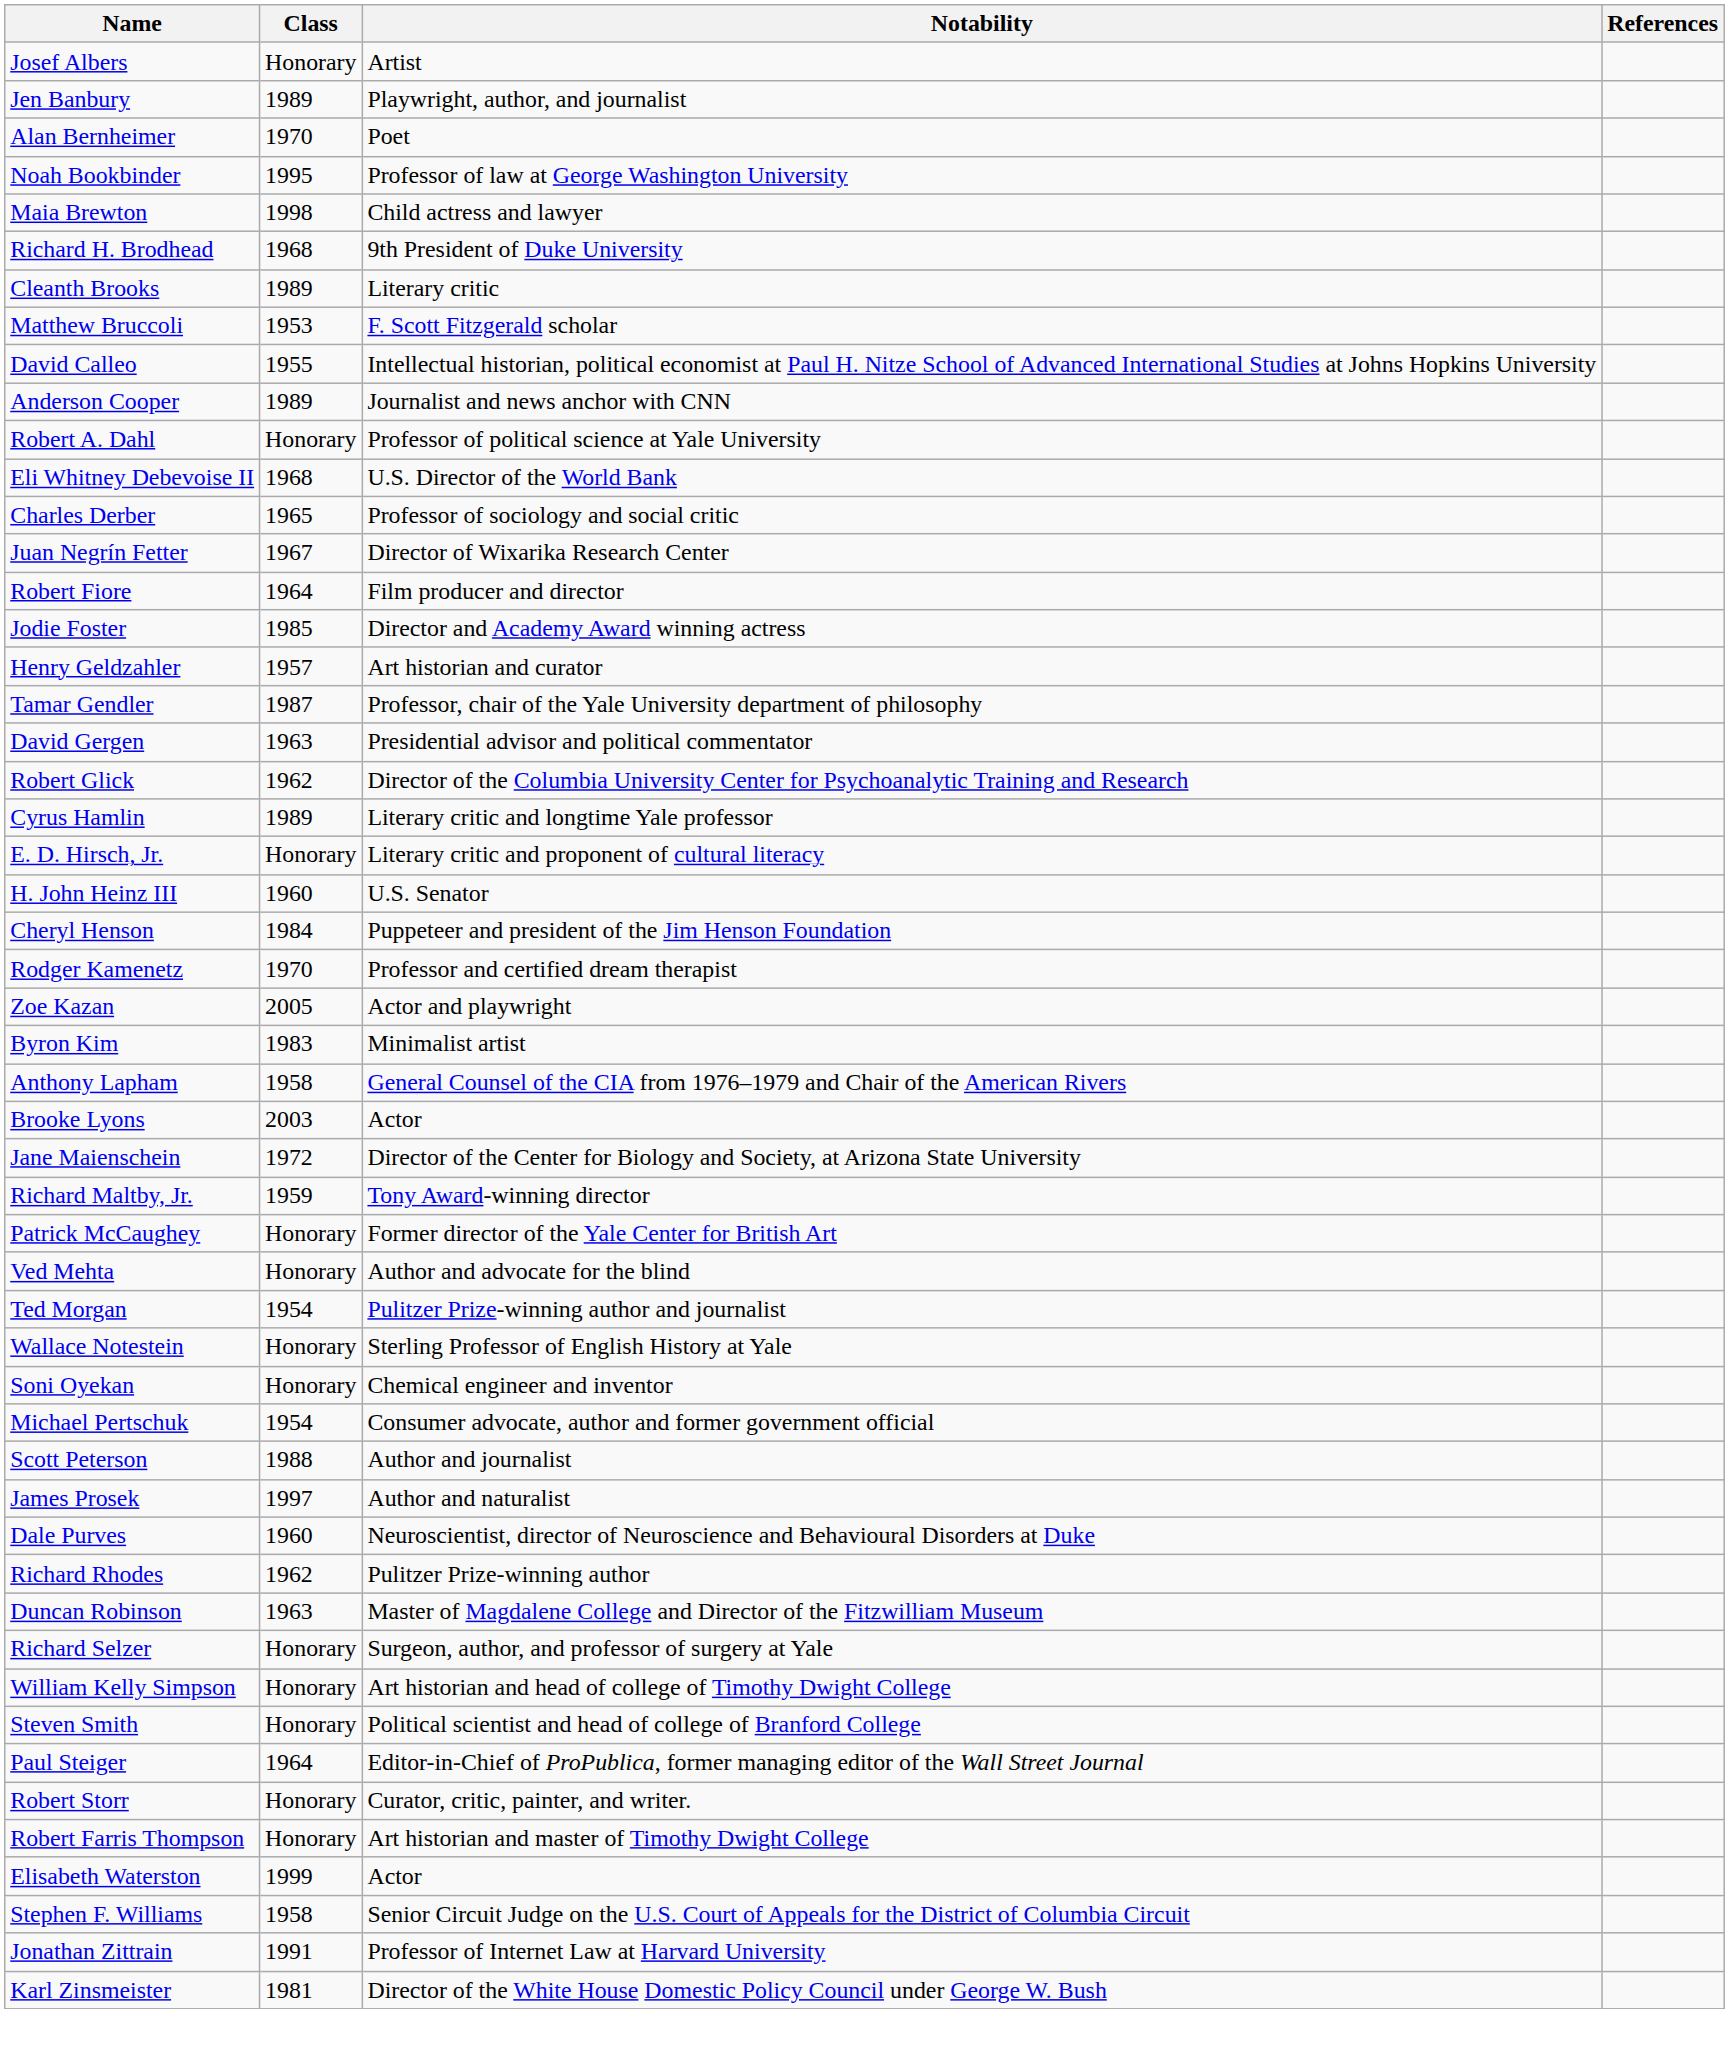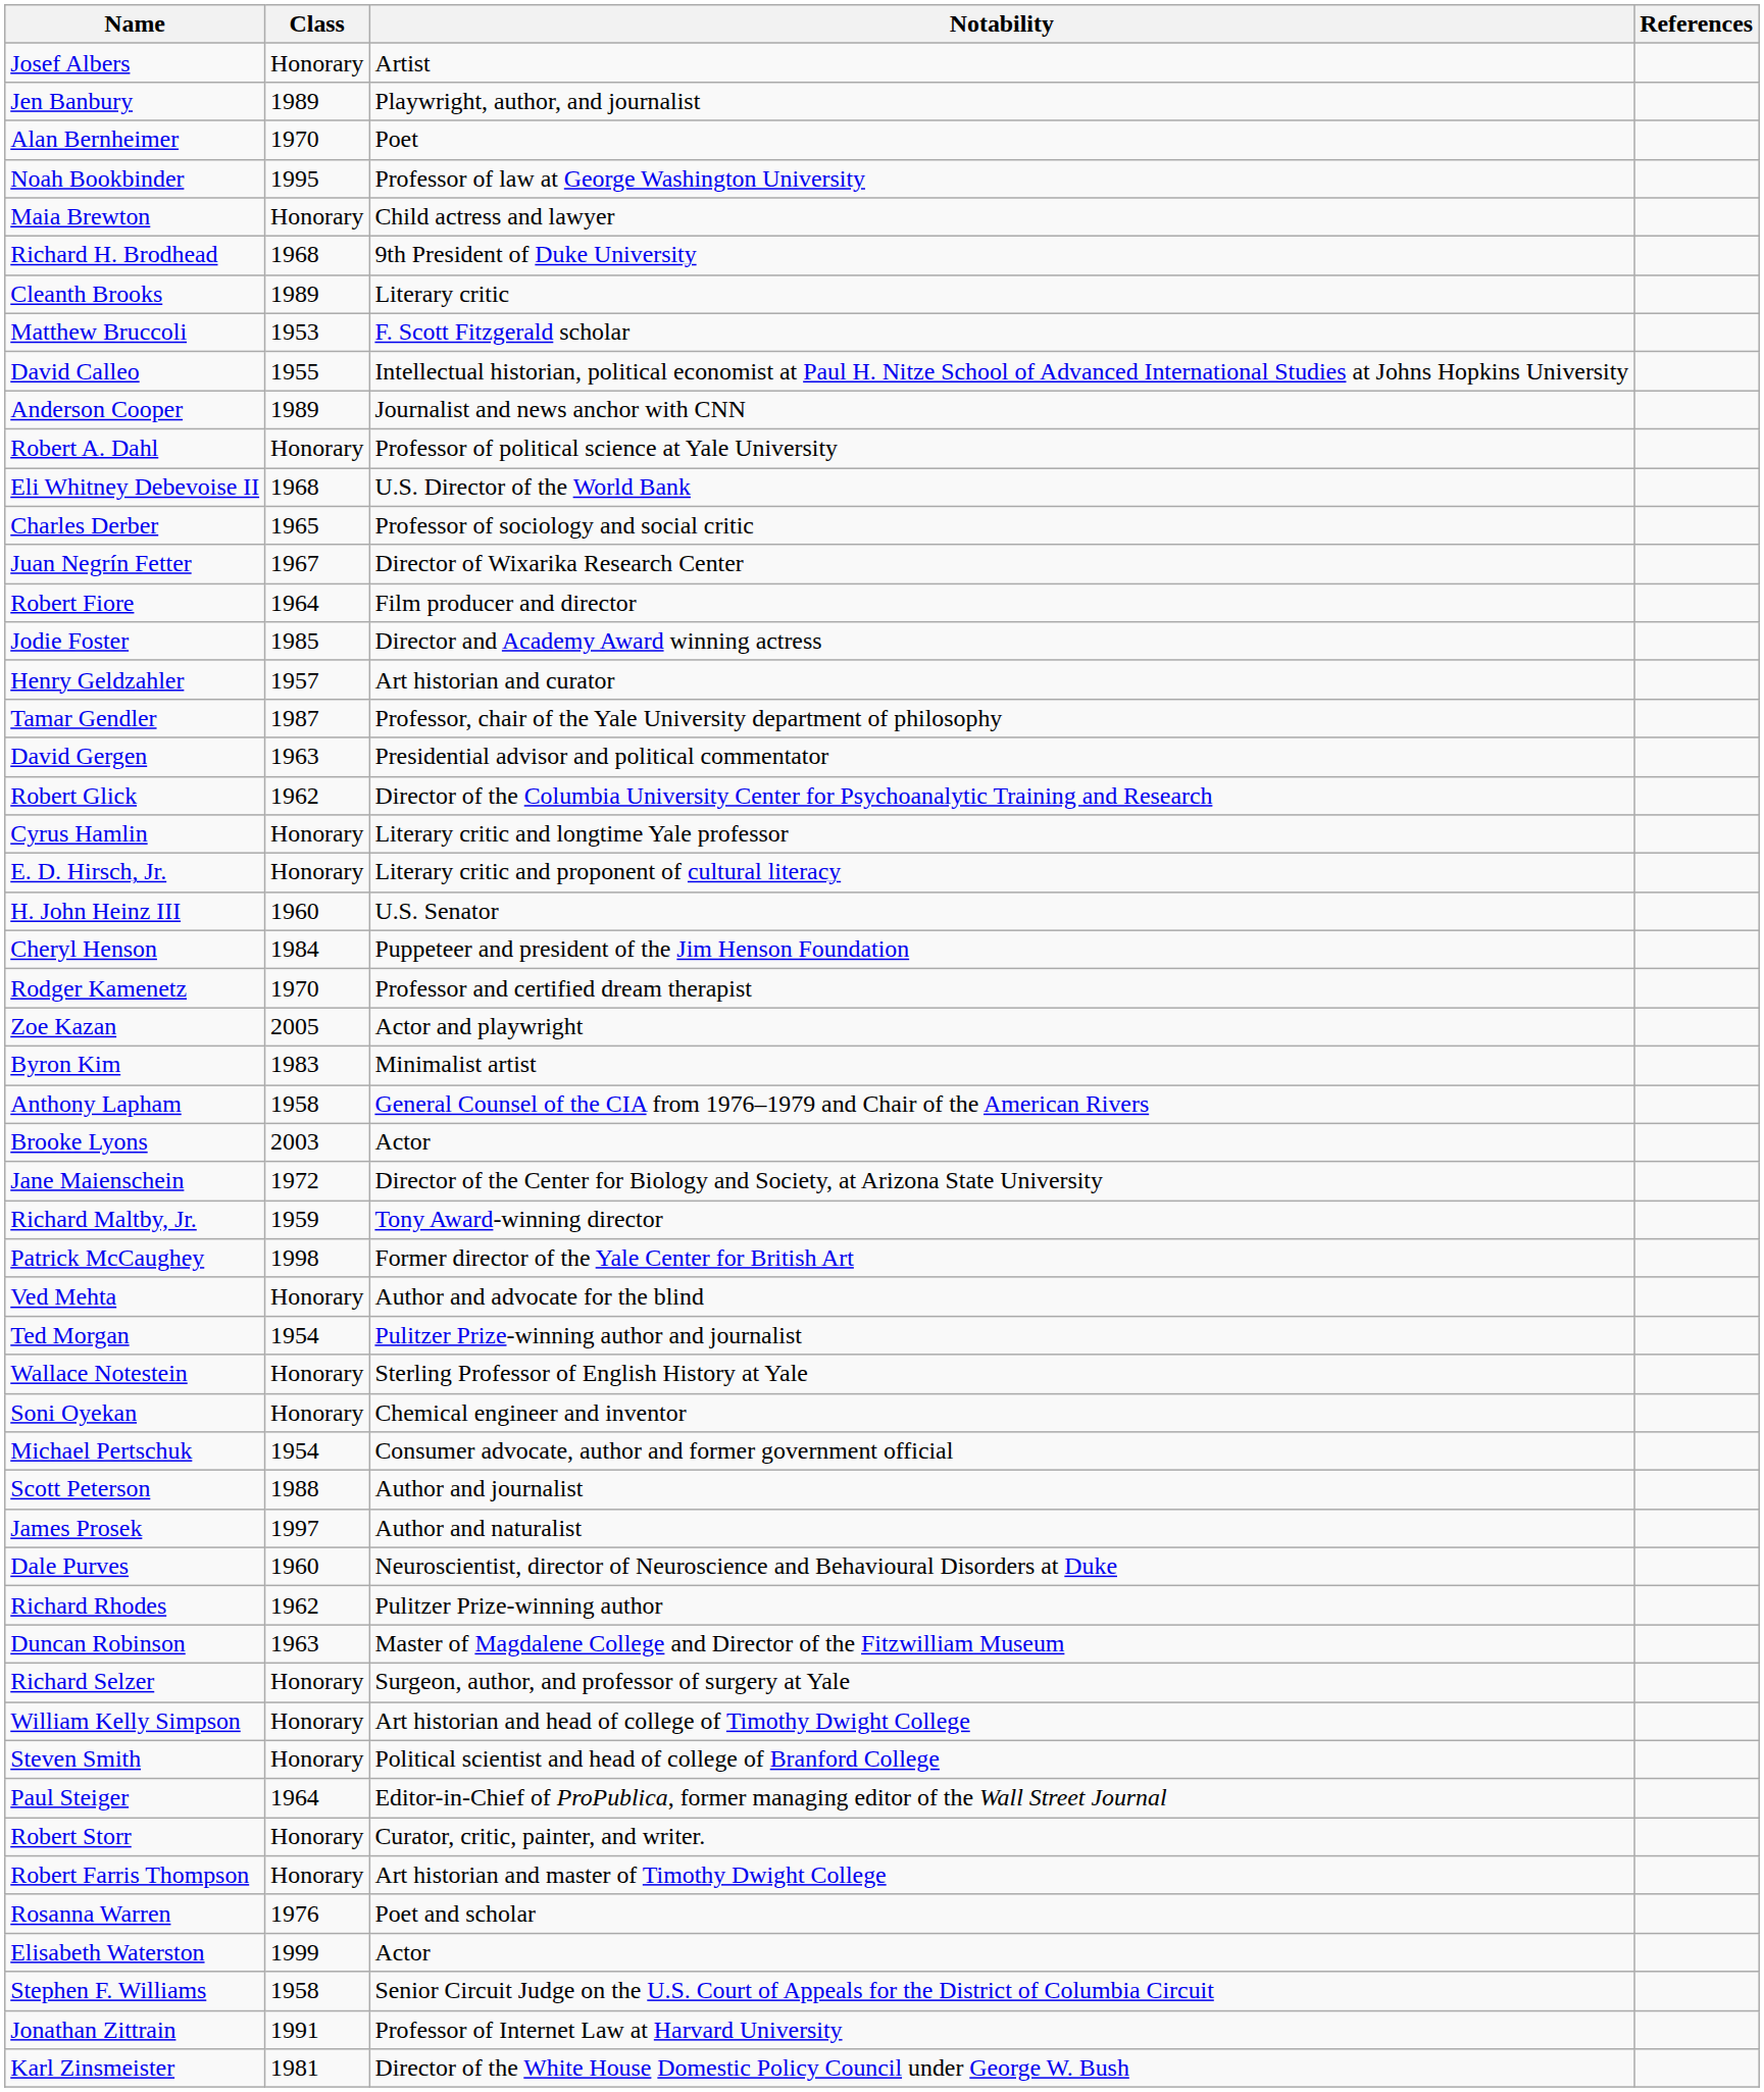 <table class="wikitable sortable" style="text-align:left;width:auto;">
 <tr>
 <th>Name</th>
 <th>Class</th>
 <th>Notability</th>
 <th>References</th>
 </tr>
 <tr>
 <td><a href='#'>Josef Albers</a></td>
 <td>Honorary</td>
 <td>Artist</td>
 <td></td>
 </tr>
 <tr>
 <td><a href='#'>Jen Banbury</a></td>
 <td>1989</td>
 <td>Playwright, author, and journalist</td>
 <td></td>
 </tr>
 <tr>
 <td><a href='#'>Alan Bernheimer</a></td>
 <td>1970</td>
 <td>Poet</td>
 <td></td>
 </tr>
 <tr>
 <td><a href='#'>Noah Bookbinder</a></td>
 <td>1995</td>
 <td>Professor of law at <a href='#'>George Washington University</a></td>
 <td></td>
 </tr>
 <tr>
 <td><a href='#'>Maia Brewton</a></td>
-<td>1998</td>
+<td>Honorary</td>
 <td>Child actress and lawyer</td>
 <td></td>
 </tr>
 <tr>
 <td><a href='#'>Richard H. Brodhead</a></td>
 <td>1968</td>
 <td>9th President of <a href='#'>Duke University</a></td>
 <td></td>
 </tr>
 <tr>
 <td><a href='#'>Cleanth Brooks</a></td>
 <td>1989</td>
 <td>Literary critic</td>
 <td></td>
 </tr>
 <tr>
 <td><a href='#'>Matthew Bruccoli</a></td>
 <td>1953</td>
 <td><a href='#'>F. Scott Fitzgerald</a> scholar</td>
 <td></td>
 </tr>
 <tr>
 <td><a href='#'>David Calleo</a></td>
 <td>1955</td>
 <td>Intellectual historian, political economist at <a href='#'>Paul H. Nitze School of Advanced International Studies</a> at Johns Hopkins University</td>
 <td></td>
 </tr>
 <tr>
 <td><a href='#'>Anderson Cooper</a></td>
 <td>1989</td>
 <td>Journalist and news anchor with CNN</td>
 <td></td>
 </tr>
 <tr>
 <td><a href='#'>Robert A. Dahl</a></td>
 <td>Honorary</td>
 <td>Professor of political science at Yale University</td>
 <td></td>
 </tr>
 <tr>
 <td><a href='#'>Eli Whitney Debevoise II</a></td>
 <td>1968</td>
 <td>U.S. Director of the <a href='#'>World Bank</a></td>
 <td></td>
 </tr>
 <tr>
 <td><a href='#'>Charles Derber</a></td>
 <td>1965</td>
 <td>Professor of sociology and social critic</td>
 <td></td>
 </tr>
 <tr>
 <td><a href='#'>Juan Negrín Fetter</a></td>
 <td>1967</td>
 <td>Director of Wixarika Research Center</td>
 <td></td>
 </tr>
 <tr>
 <td><a href='#'>Robert Fiore</a></td>
 <td>1964</td>
 <td>Film producer and director</td>
 <td></td>
 </tr>
 <tr>
 <td><a href='#'>Jodie Foster</a></td>
 <td>1985</td>
 <td>Director and <a href='#'>Academy Award</a> winning actress</td>
 <td></td>
 </tr>
 <tr>
 <td><a href='#'>Henry Geldzahler</a></td>
 <td>1957</td>
 <td>Art historian and curator</td>
 <td></td>
 </tr>
 <tr>
 <td><a href='#'>Tamar Gendler</a></td>
 <td>1987</td>
 <td>Professor, chair of the Yale University department of philosophy</td>
 <td></td>
 </tr>
 <tr>
 <td><a href='#'>David Gergen</a></td>
 <td>1963</td>
 <td>Presidential advisor and political commentator</td>
 <td></td>
 </tr>
 <tr>
 <td><a href='#'>Robert Glick</a></td>
 <td>1962</td>
 <td>Director of the <a href='#'>Columbia University Center for Psychoanalytic Training and Research</a></td>
 <td></td>
 </tr>
 <tr>
 <td><a href='#'>Cyrus Hamlin</a></td>
-<td>1989</td>
+<td>Honorary</td>
 <td>Literary critic and longtime Yale professor</td>
 <td></td>
 </tr>
 <tr>
 <td><a href='#'>E. D. Hirsch, Jr.</a></td>
 <td>Honorary</td>
 <td>Literary critic and proponent of <a href='#'>cultural literacy</a></td>
 <td></td>
 </tr>
 <tr>
 <td><a href='#'>H. John Heinz III</a></td>
 <td>1960</td>
 <td>U.S. Senator</td>
 <td></td>
 </tr>
 <tr>
 <td><a href='#'>Cheryl Henson</a></td>
 <td>1984</td>
 <td>Puppeteer and president of the <a href='#'>Jim Henson Foundation</a></td>
 <td></td>
 </tr>
 <tr>
 <td><a href='#'>Rodger Kamenetz</a></td>
 <td>1970</td>
 <td>Professor and certified dream therapist</td>
 <td></td>
 </tr>
 <tr>
 <td><a href='#'>Zoe Kazan</a></td>
 <td>2005</td>
 <td>Actor and playwright</td>
 <td></td>
 </tr>
 <tr>
 <td><a href='#'>Byron Kim</a></td>
 <td>1983</td>
 <td>Minimalist artist</td>
 <td></td>
 </tr>
 <tr>
 <td><a href='#'>Anthony Lapham</a></td>
 <td>1958</td>
 <td><a href='#'>General Counsel of the CIA</a> from 1976–1979 and Chair of the <a href='#'>American Rivers</a></td>
 <td></td>
 </tr>
 <tr>
 <td><a href='#'>Brooke Lyons</a></td>
 <td>2003</td>
 <td>Actor</td>
 <td></td>
 </tr>
 <tr>
 <td><a href='#'>Jane Maienschein</a></td>
 <td>1972</td>
 <td>Director of the Center for Biology and Society, at Arizona State University</td>
 <td></td>
 </tr>
 <tr>
 <td><a href='#'>Richard Maltby, Jr.</a></td>
 <td>1959</td>
 <td><a href='#'>Tony Award</a>-winning director</td>
 <td></td>
 </tr>
 <tr>
 <td><a href='#'>Patrick McCaughey</a></td>
-<td>Honorary</td>
+<td>1998</td>
 <td>Former director of the <a href='#'>Yale Center for British Art</a></td>
 <td></td>
 </tr>
 <tr>
 <td><a href='#'>Ved Mehta</a></td>
 <td>Honorary</td>
 <td>Author and advocate for the blind</td>
 <td></td>
 </tr>
 <tr>
 <td><a href='#'>Ted Morgan</a></td>
 <td>1954</td>
 <td><a href='#'>Pulitzer Prize</a>-winning author and journalist</td>
 <td></td>
 </tr>
 <tr>
 <td><a href='#'>Wallace Notestein</a></td>
 <td>Honorary</td>
 <td>Sterling Professor of English History at Yale</td>
 <td></td>
 </tr>
 <tr>
 <td><a href='#'>Soni Oyekan</a></td>
 <td>Honorary</td>
 <td>Chemical engineer and inventor</td>
 <td></td>
 </tr>
 <tr>
 <td><a href='#'>Michael Pertschuk</a></td>
 <td>1954</td>
 <td>Consumer advocate, author and former government official</td>
 <td></td>
 </tr>
 <tr>
 <td><a href='#'>Scott Peterson</a></td>
 <td>1988</td>
 <td>Author and journalist</td>
 <td></td>
 </tr>
 <tr>
 <td><a href='#'>James Prosek</a></td>
 <td>1997</td>
 <td>Author and naturalist</td>
 <td></td>
 </tr>
 <tr>
 <td><a href='#'>Dale Purves</a></td>
 <td>1960</td>
 <td>Neuroscientist, director of Neuroscience and Behavioural Disorders at <a href='#'>Duke</a></td>
 <td></td>
 </tr>
 <tr>
 <td><a href='#'>Richard Rhodes</a></td>
 <td>1962</td>
 <td>Pulitzer Prize-winning author</td>
 <td></td>
 </tr>
 <tr>
 <td><a href='#'>Duncan Robinson</a></td>
 <td>1963</td>
 <td>Master of <a href='#'>Magdalene College</a> and Director of the <a href='#'>Fitzwilliam Museum</a></td>
 <td></td>
 </tr>
 <tr>
 <td><a href='#'>Richard Selzer</a></td>
 <td>Honorary</td>
 <td>Surgeon, author, and professor of surgery at Yale</td>
 <td></td>
 </tr>
 <tr>
 <td><a href='#'>William Kelly Simpson</a></td>
 <td>Honorary</td>
 <td>Art historian and head of college of <a href='#'>Timothy Dwight College</a></td>
 <td></td>
 </tr>
 <tr>
 <td><a href='#'>Steven Smith</a></td>
 <td>Honorary</td>
 <td>Political scientist and head of college of <a href='#'>Branford College</a></td>
 <td></td>
 </tr>
 <tr>
 <td><a href='#'>Paul Steiger</a></td>
 <td>1964</td>
 <td>Editor-in-Chief of <em>ProPublica</em>, former managing editor of the <em>Wall Street Journal</em></td>
 <td></td>
 </tr>
 <tr>
 <td><a href='#'>Robert Storr</a></td>
 <td>Honorary</td>
 <td>Curator, critic, painter, and writer.</td>
 <td></td>
 </tr>
 <tr>
 <td><a href='#'>Robert Farris Thompson</a></td>
 <td>Honorary</td>
 <td>Art historian and master of <a href='#'>Timothy Dwight College</a></td>
 <td></td>
 </tr>
 <tr>
+<td><a href='#'>Rosanna Warren</a></td>
+<td>1976</td>
+<td>Poet and scholar</td>
+<td></td>
+</tr>
+<tr>
 <td><a href='#'>Elisabeth Waterston</a></td>
 <td>1999</td>
 <td>Actor</td>
 <td></td>
 </tr>
 <tr>
 <td><a href='#'>Stephen F. Williams</a></td>
 <td>1958</td>
 <td>Senior Circuit Judge on the <a href='#'>U.S. Court of Appeals for the District of Columbia Circuit</a></td>
 <td></td>
 </tr>
 <tr>
 <td><a href='#'>Jonathan Zittrain</a></td>
 <td>1991</td>
 <td>Professor of Internet Law at <a href='#'>Harvard University</a></td>
 <td></td>
 </tr>
 <tr>
 <td><a href='#'>Karl Zinsmeister</a></td>
 <td>1981</td>
 <td>Director of the <a href='#'>White House</a> <a href='#'>Domestic Policy Council</a> under <a href='#'>George W. Bush</a></td>
 <td></td>
 </tr>
 </table>
